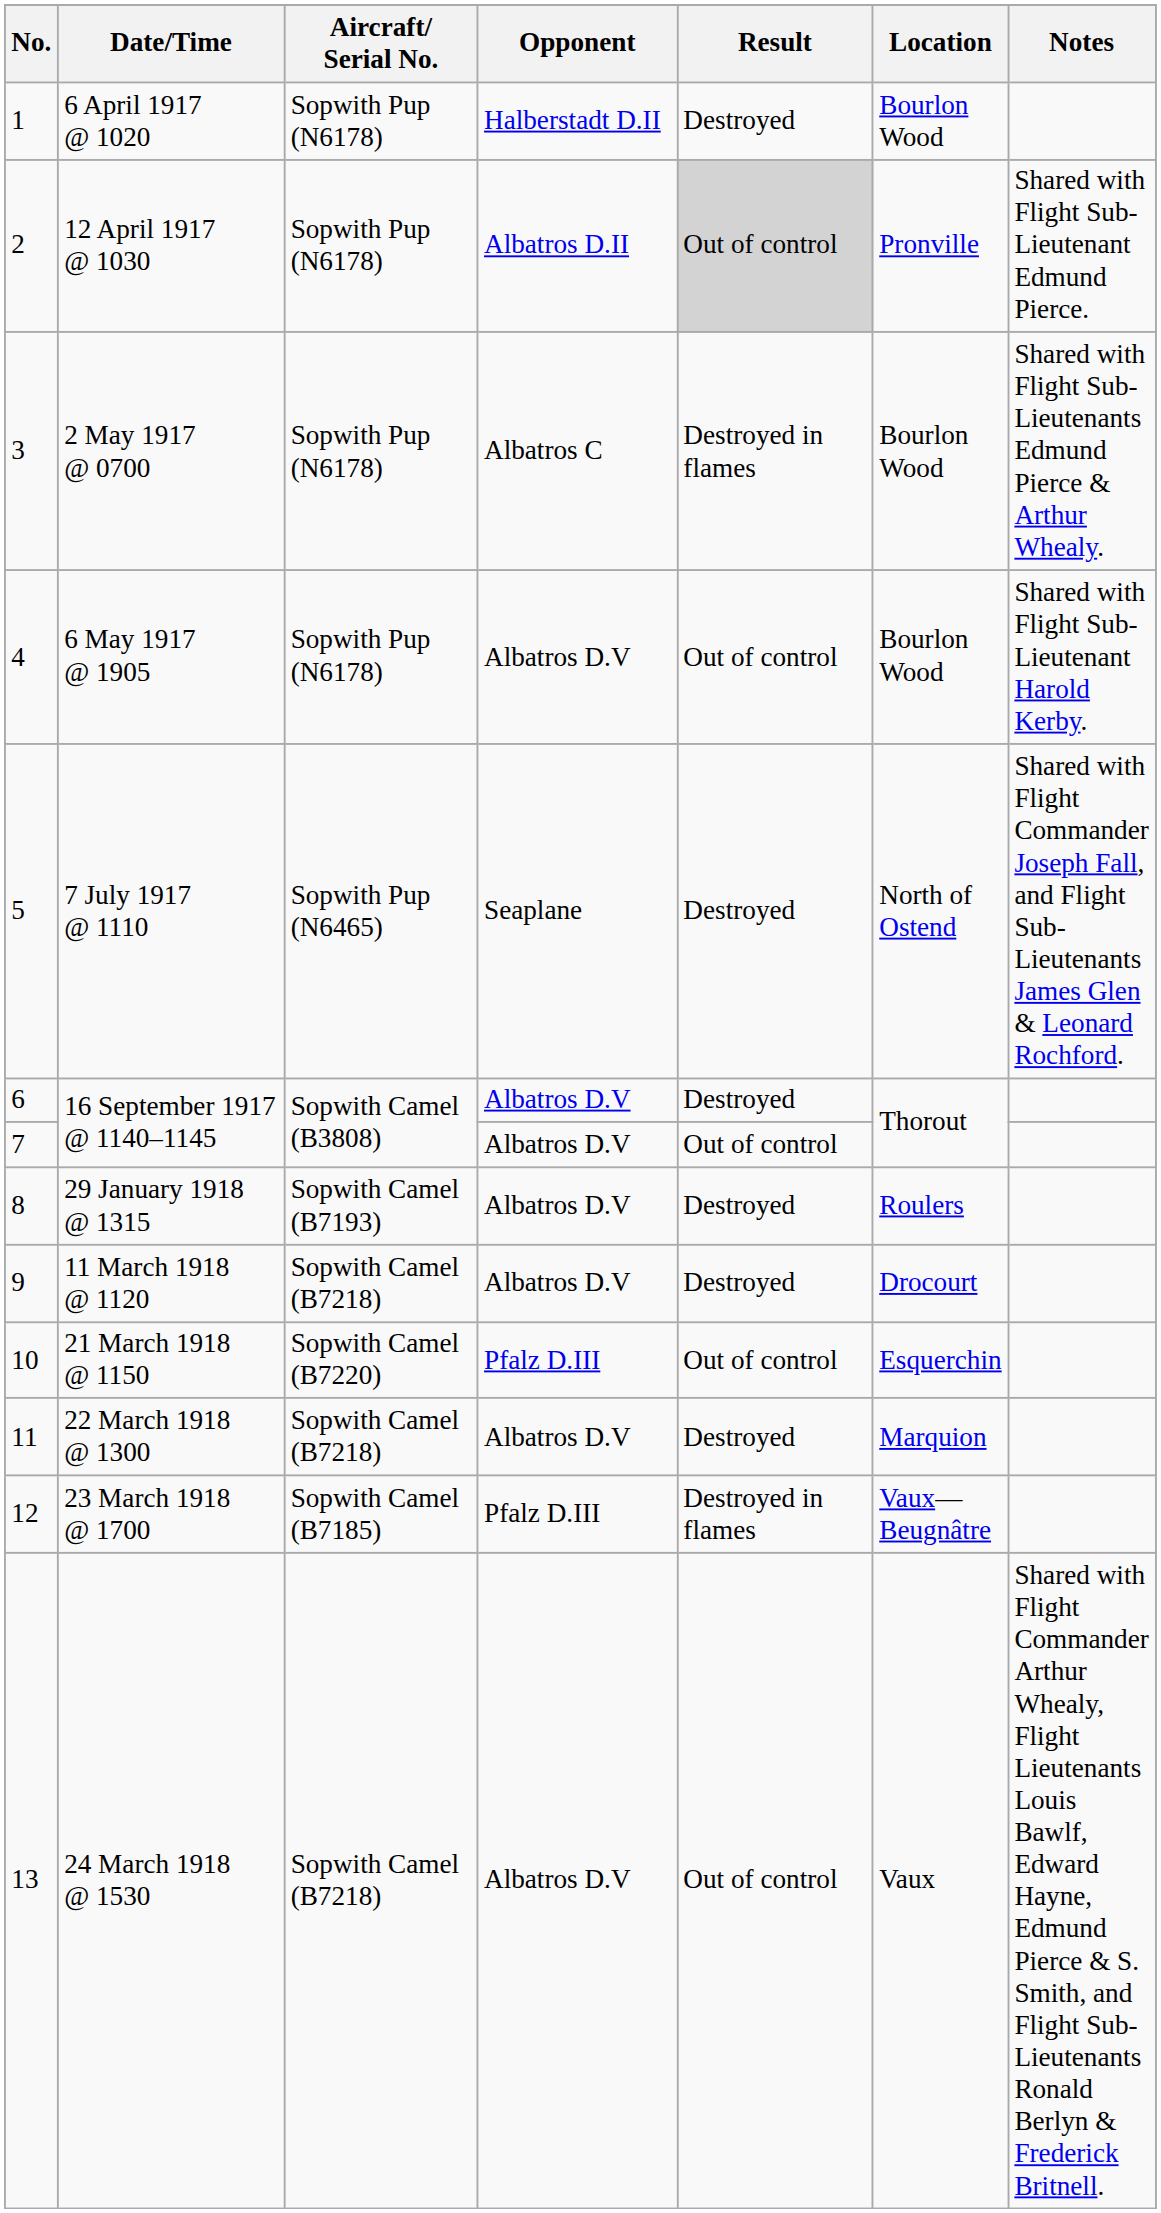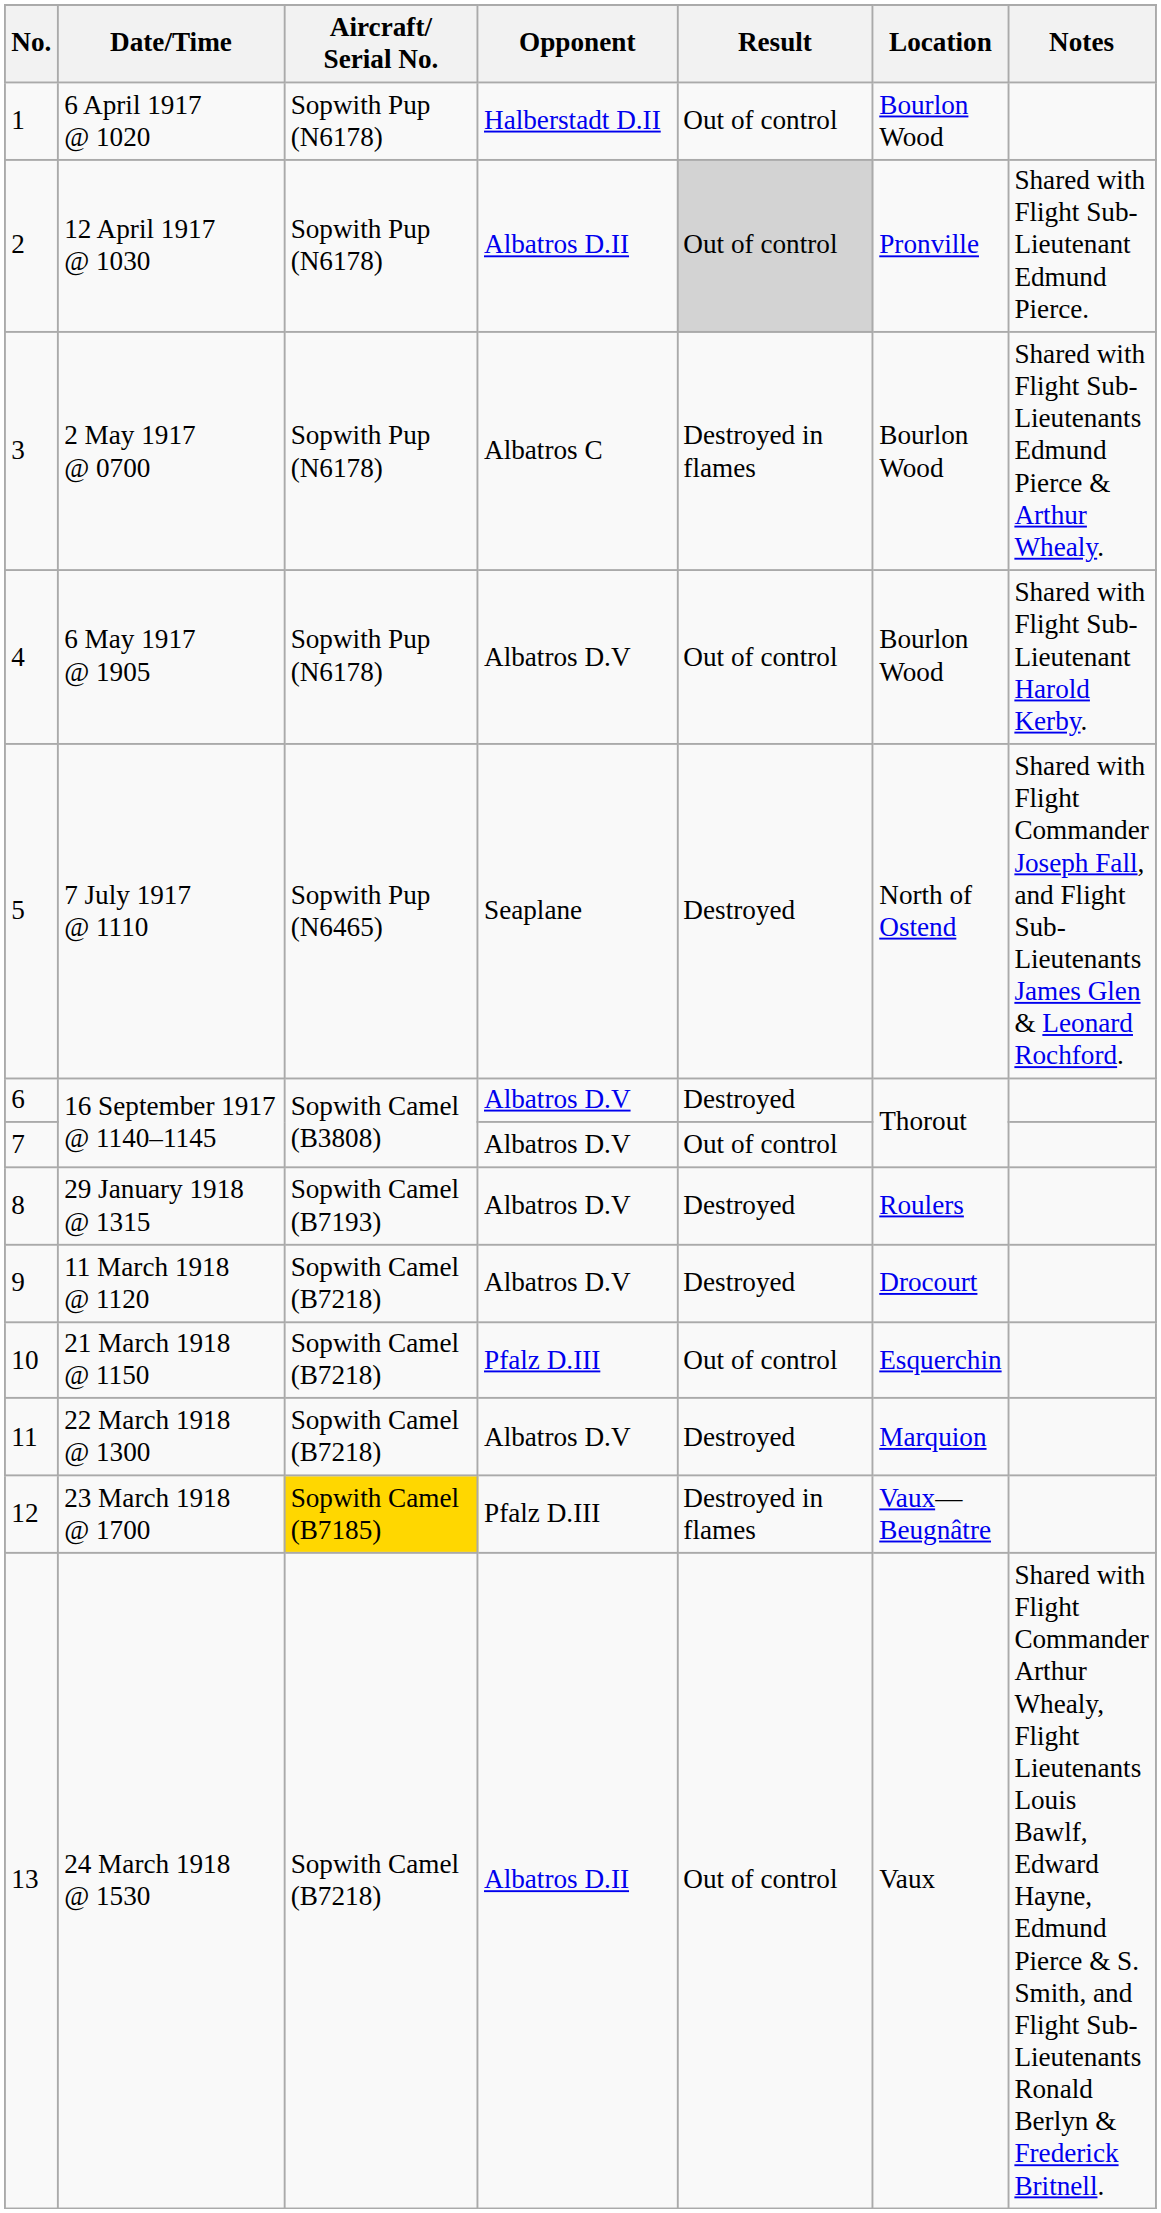 <table class="wikitable" style="font-size:90%;">
 <tr>
 </tr>
 <tr>
 <th>No.</th>
 <th width="130">Date/Time</th>
 <th width="110">Aircraft/<br>Serial No.</th>
 <th width="110">Opponent</th>
 <th width="110">Result</th>
 <th>Location</th>
 <th>Notes</th>
 </tr>
 <tr>
 <td>1</td>
 <td>6 April 1917<br>@ 1020</td>
 <td>Sopwith Pup<br>(N6178)</td>
 <td><a href='#'>Halberstadt D.II</a></td>
-<td>Destroyed</td>
+<td>Out of control</td>
 <td><a href='#'>Bourlon</a> Wood</td>
 <td></td>
 </tr>
 <tr>
 <td>2</td>
 <td>12 April 1917<br>@ 1030</td>
 <td>Sopwith Pup<br>(N6178)</td>
 <td><a href='#'>Albatros D.II</a></td>
 <td style="background: lightgrey;">Out of control</td>
 <td><a href='#'>Pronville</a></td>
 <td>Shared with Flight Sub-Lieutenant Edmund Pierce.</td>
 </tr>
 <tr>
 <td>3</td>
 <td>2 May 1917<br>@ 0700</td>
 <td>Sopwith Pup<br>(N6178)</td>
 <td>Albatros C</td>
 <td>Destroyed in flames</td>
 <td>Bourlon Wood</td>
 <td>Shared with Flight Sub-Lieutenants Edmund Pierce & <a href='#'>Arthur Whealy</a>.</td>
 </tr>
 <tr>
 <td>4</td>
 <td>6 May 1917<br>@ 1905</td>
 <td>Sopwith Pup<br>(N6178)</td>
 <td>Albatros D.V</td>
 <td>Out of control</td>
 <td>Bourlon Wood</td>
 <td>Shared with Flight Sub-Lieutenant <a href='#'>Harold Kerby</a>.</td>
 </tr>
 <tr>
 <td>5</td>
 <td>7 July 1917<br>@ 1110</td>
 <td>Sopwith Pup<br>(N6465)</td>
 <td>Seaplane</td>
 <td>Destroyed</td>
 <td>North of <a href='#'>Ostend</a></td>
 <td>Shared with Flight Commander <a href='#'>Joseph Fall</a>, and Flight Sub-Lieutenants <a href='#'>James Glen</a> & <a href='#'>Leonard Rochford</a>.</td>
 </tr>
 <tr>
 <td>6</td>
 <td rowspan="2">16 September 1917<br>@ 1140–1145</td>
 <td rowspan="2">Sopwith Camel<br>(B3808)</td>
 <td><a href='#'>Albatros D.V</a></td>
 <td>Destroyed</td>
 <td rowspan="2">Thorout</td>
 <td></td>
 </tr>
 <tr>
 <td>7</td>
 <td>Albatros D.V</td>
 <td>Out of control</td>
 <td></td>
 </tr>
 <tr>
 <td>8</td>
 <td>29 January 1918<br>@ 1315</td>
 <td>Sopwith Camel<br>(B7193)</td>
 <td>Albatros D.V</td>
 <td>Destroyed</td>
 <td><a href='#'>Roulers</a></td>
 <td></td>
 </tr>
 <tr>
 <td>9</td>
 <td>11 March 1918<br>@ 1120</td>
 <td>Sopwith Camel<br>(B7218)</td>
 <td>Albatros D.V</td>
 <td>Destroyed</td>
 <td><a href='#'>Drocourt</a></td>
 <td></td>
 </tr>
 <tr>
 <td>10</td>
 <td>21 March 1918<br>@ 1150</td>
-<td>Sopwith Camel<br>(B7220)</td>
+<td>Sopwith Camel<br>(B7218)</td>
 <td><a href='#'>Pfalz D.III</a></td>
 <td>Out of control</td>
 <td><a href='#'>Esquerchin</a></td>
 <td></td>
 </tr>
 <tr>
 <td>11</td>
 <td>22 March 1918<br>@ 1300</td>
 <td>Sopwith Camel<br>(B7218)</td>
 <td>Albatros D.V</td>
 <td>Destroyed</td>
 <td><a href='#'>Marquion</a></td>
 <td></td>
 </tr>
 <tr>
 <td>12</td>
 <td>23 March 1918<br>@ 1700</td>
-<td>Sopwith Camel<br>(B7185)</td>
+<td style="background: gold;">Sopwith Camel<br>(B7185)</td>
 <td>Pfalz D.III</td>
 <td>Destroyed in flames</td>
 <td><a href='#'>Vaux</a>—<a href='#'>Beugnâtre</a></td>
 <td></td>
 </tr>
 <tr>
 <td>13</td>
 <td>24 March 1918<br>@ 1530</td>
 <td>Sopwith Camel<br>(B7218)</td>
-<td>Albatros D.V</td>
+<td><a href='#'>Albatros D.II</a></td>
 <td>Out of control</td>
 <td>Vaux</td>
 <td>Shared with Flight Commander Arthur Whealy, Flight Lieutenants Louis Bawlf, Edward Hayne, Edmund Pierce & S. Smith, and Flight Sub-Lieutenants Ronald Berlyn & <a href='#'>Frederick Britnell</a>.</td>
 </tr>
 <tr>
 </tr>
 </table>
